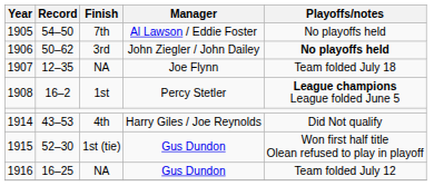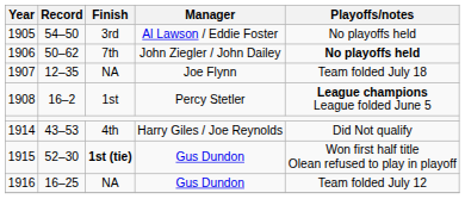 <table class="wikitable" style="text-align:center">
 <tr>
 <th>Year</th>
 <th>Record</th>
 <th>Finish</th>
 <th>Manager</th>
 <th>Playoffs/notes</th>
 </tr>
 <tr align=center>
 <td>1905</td>
 <td>54–50</td>
-<td>7th</td>
+<td>3rd</td>
 <td><a href='#'>Al Lawson</a> / Eddie Foster</td>
 <td>No playoffs held</td>
 </tr>
 <tr align=center>
 <td>1906</td>
 <td>50–62</td>
-<td>3rd</td>
+<td>7th</td>
 <td>John Ziegler / John Dailey</td>
 <td><strong>No playoffs held</strong></td>
 </tr>
 <tr align=center>
 <td>1907</td>
 <td>12–35</td>
 <td>NA</td>
 <td>Joe Flynn</td>
 <td>Team folded July 18</td>
 </tr>
 <tr align=center>
 <td>1908</td>
 <td>16–2</td>
 <td>1st</td>
 <td>Percy Stetler</td>
 <td><strong>League champions</strong><br>League folded June 5</td>
 </tr>
 <tr align=center>
 <td></td>
 </tr>
 <tr align=center>
 <td>1914</td>
 <td>43–53</td>
 <td>4th</td>
 <td>Harry Giles / Joe Reynolds</td>
 <td>Did Not qualify</td>
 </tr>
 <tr align=center>
 <td>1915</td>
 <td>52–30</td>
-<td>1st (tie)</td>
+<td><strong>1st (tie)</strong></td>
 <td><a href='#'>Gus Dundon</a></td>
 <td>Won first half title<br>Olean refused to play in playoff</td>
 </tr>
 <tr align=center>
 <td>1916</td>
 <td>16–25</td>
 <td>NA</td>
 <td><a href='#'>Gus Dundon</a></td>
 <td>Team folded July 12</td>
 </tr>
 <tr align=center>
 </tr>
 </table>
